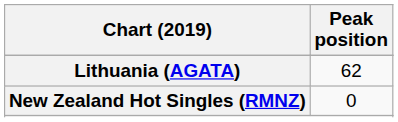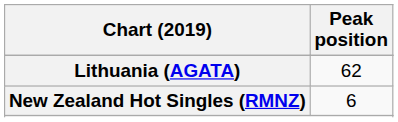 <table class="wikitable sortable plainrowheaders" style="text-align:center">
 <tr>
 <th scope="col">Chart (2019)</th>
 <th scope="col">Peak<br>position</th>
 </tr>
 <tr>
 </tr>
 <tr>
 <th scope="row">Lithuania (<a href='#'>AGATA</a>)</th>
 <td>62</td>
 </tr>
 <tr>
 <th scope="row">New Zealand Hot Singles (<a href='#'>RMNZ</a>)</th>
-<td>0</td>
+<td>6</td>
 </tr>
 <tr>
 </tr>
 <tr>
 </tr>
 </table>
